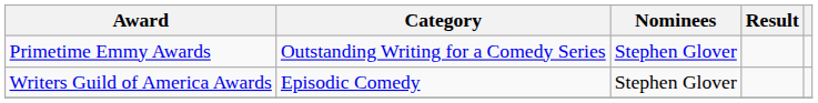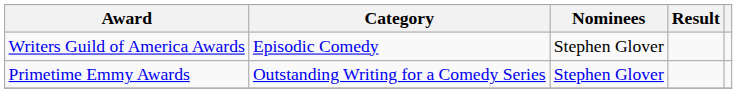 <table class="wikitable sortable">
 <tr>
 <th>Award</th>
 <th>Category</th>
 <th>Nominees</th>
 <th>Result</th>
 <th></th>
 </tr>
 <tr>
+<td><a href='#'>Writers Guild of America Awards</a></td>
+<td><a href='#'>Episodic Comedy</a></td>
+<td>Stephen Glover</td>
+<td></td>
+<td></td>
+</tr>
+<tr>
 <td><a href='#'>Primetime Emmy Awards</a></td>
 <td><a href='#'>Outstanding Writing for a Comedy Series</a></td>
 <td><a href='#'>Stephen Glover</a></td>
 <td></td>
 <td></td>
 </tr>
 <tr>
-<td><a href='#'>Writers Guild of America Awards</a></td>
-<td><a href='#'>Episodic Comedy</a></td>
-<td>Stephen Glover</td>
-<td></td>
-<td></td>
-</tr>
-<tr>
 </tr>
 </table>
